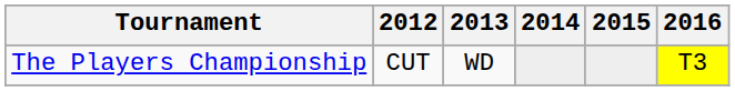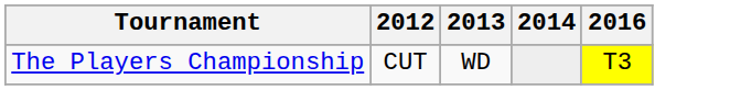 <table class="wikitable" style="font-size:95%;text-align:center;">
 <tr>
 <th>Tournament</th>
 <th>2012</th>
 <th>2013</th>
 <th>2014</th>
-<th>2015</th>
 <th>2016</th>
 </tr>
 <tr>
 <td align=left><a href='#'>The Players Championship</a></td>
 <td>CUT</td>
 <td>WD</td>
 <td style="background:#eeeeee;"></td>
-<td style="background:#eeeeee;"></td>
 <td style="background:yellow;">T3</td>
 </tr>
 </table>
